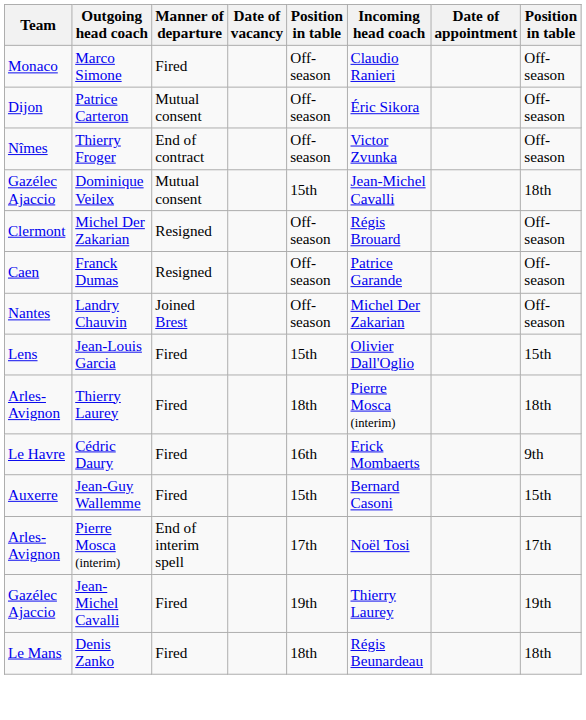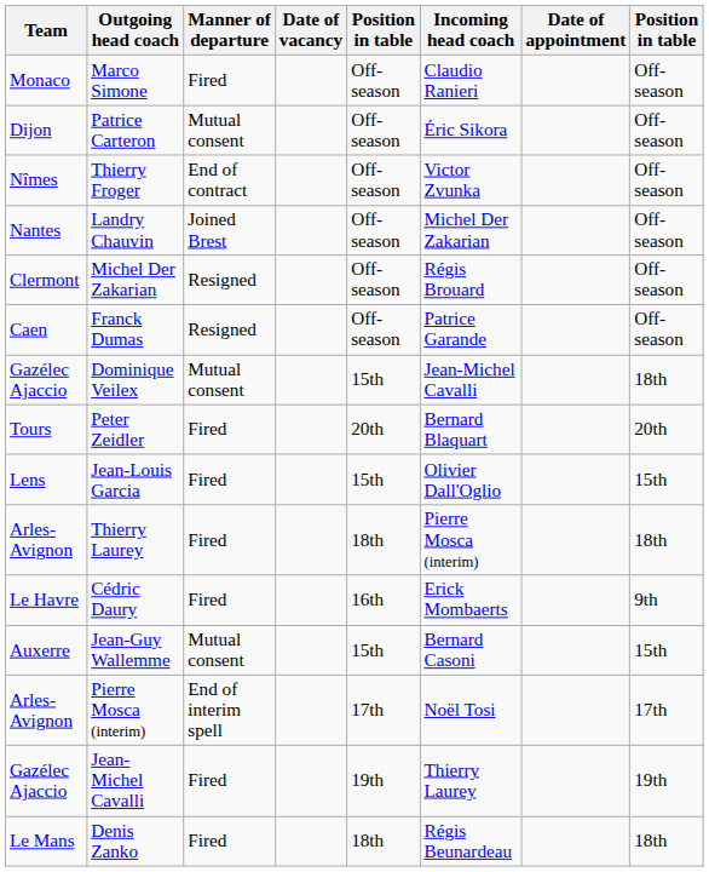 <table class="wikitable sortable">
 <tr>
 <th>Team</th>
 <th>Outgoing head coach</th>
 <th>Manner of<br>departure</th>
 <th>Date of<br>vacancy</th>
 <th>Position<br>in table</th>
 <th>Incoming head coach</th>
 <th>Date of<br>appointment</th>
 <th>Position<br>in table</th>
 </tr>
 <tr>
 <td><a href='#'>Monaco</a></td>
 <td> <a href='#'>Marco Simone</a></td>
 <td>Fired</td>
 <td></td>
 <td>Off-season</td>
 <td> <a href='#'>Claudio Ranieri</a></td>
 <td></td>
 <td>Off-season</td>
 </tr>
 <tr>
 <td><a href='#'>Dijon</a></td>
 <td> <a href='#'>Patrice Carteron</a></td>
 <td>Mutual consent</td>
 <td></td>
 <td>Off-season</td>
 <td> <a href='#'>Éric Sikora</a></td>
 <td></td>
 <td>Off-season</td>
 </tr>
 <tr>
 <td><a href='#'>Nîmes</a></td>
 <td> <a href='#'>Thierry Froger</a></td>
 <td>End of contract</td>
 <td></td>
 <td>Off-season</td>
 <td> <a href='#'>Victor Zvunka</a></td>
 <td></td>
 <td>Off-season</td>
 </tr>
 <tr>
-<td><a href='#'>Gazélec Ajaccio</a></td>
-<td> <a href='#'>Dominique Veilex</a></td>
-<td>Mutual consent</td>
+<td><a href='#'>Nantes</a></td>
+<td> <a href='#'>Landry Chauvin</a></td>
+<td>Joined <a href='#'>Brest</a></td>
 <td></td>
-<td>15th</td>
-<td> <a href='#'>Jean-Michel Cavalli</a></td>
+<td>Off-season</td>
+<td> <a href='#'>Michel Der Zakarian</a></td>
 <td></td>
-<td>18th</td>
+<td>Off-season</td>
 </tr>
 <tr>
 <td><a href='#'>Clermont</a></td>
 <td> <a href='#'>Michel Der Zakarian</a></td>
 <td>Resigned</td>
 <td></td>
 <td>Off-season</td>
 <td> <a href='#'>Régis Brouard</a></td>
 <td></td>
 <td>Off-season</td>
 </tr>
 <tr>
 <td><a href='#'>Caen</a></td>
 <td> <a href='#'>Franck Dumas</a></td>
 <td>Resigned</td>
 <td></td>
 <td>Off-season</td>
 <td> <a href='#'>Patrice Garande</a></td>
 <td></td>
 <td>Off-season</td>
 </tr>
 <tr>
-<td><a href='#'>Nantes</a></td>
-<td> <a href='#'>Landry Chauvin</a></td>
-<td>Joined <a href='#'>Brest</a></td>
+<td><a href='#'>Gazélec Ajaccio</a></td>
+<td> <a href='#'>Dominique Veilex</a></td>
+<td>Mutual consent</td>
 <td></td>
-<td>Off-season</td>
-<td> <a href='#'>Michel Der Zakarian</a></td>
+<td>15th</td>
+<td> <a href='#'>Jean-Michel Cavalli</a></td>
 <td></td>
-<td>Off-season</td>
+<td>18th</td>
+</tr>
+<tr>
+<td><a href='#'>Tours</a></td>
+<td> <a href='#'>Peter Zeidler</a></td>
+<td>Fired</td>
+<td></td>
+<td>20th</td>
+<td> <a href='#'>Bernard Blaquart</a></td>
+<td></td>
+<td>20th</td>
 </tr>
 <tr>
 <td><a href='#'>Lens</a></td>
 <td> <a href='#'>Jean-Louis Garcia</a></td>
 <td>Fired</td>
 <td></td>
 <td>15th</td>
 <td> <a href='#'>Olivier Dall'Oglio</a></td>
 <td></td>
 <td>15th</td>
 </tr>
 <tr>
 <td><a href='#'>Arles-Avignon</a></td>
 <td> <a href='#'>Thierry Laurey</a></td>
 <td>Fired</td>
 <td></td>
 <td>18th</td>
 <td> <a href='#'>Pierre Mosca</a> <small>(interim)</small></td>
 <td></td>
 <td>18th</td>
 </tr>
 <tr>
 <td><a href='#'>Le Havre</a></td>
 <td> <a href='#'>Cédric Daury</a></td>
 <td>Fired</td>
 <td></td>
 <td>16th</td>
 <td> <a href='#'>Erick Mombaerts</a></td>
 <td></td>
 <td>9th</td>
 </tr>
 <tr>
 <td><a href='#'>Auxerre</a></td>
 <td> <a href='#'>Jean-Guy Wallemme</a></td>
-<td>Fired</td>
+<td>Mutual consent</td>
 <td></td>
 <td>15th</td>
 <td> <a href='#'>Bernard Casoni</a></td>
 <td></td>
 <td>15th</td>
 </tr>
 <tr>
 <td><a href='#'>Arles-Avignon</a></td>
 <td> <a href='#'>Pierre Mosca</a> <small>(interim)</small></td>
 <td>End of interim spell</td>
 <td></td>
 <td>17th</td>
 <td> <a href='#'>Noël Tosi</a></td>
 <td></td>
 <td>17th</td>
 </tr>
 <tr>
 <td><a href='#'>Gazélec Ajaccio</a></td>
 <td> <a href='#'>Jean-Michel Cavalli</a></td>
 <td>Fired</td>
 <td></td>
 <td>19th</td>
 <td> <a href='#'>Thierry Laurey</a></td>
 <td></td>
 <td>19th</td>
 </tr>
 <tr>
 <td><a href='#'>Le Mans</a></td>
 <td> <a href='#'>Denis Zanko</a></td>
 <td>Fired</td>
 <td></td>
 <td>18th</td>
 <td> <a href='#'>Régis Beunardeau</a></td>
 <td></td>
 <td>18th</td>
 </tr>
 </table>
